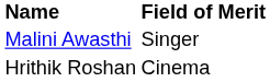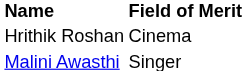 <table>
 <tr>
 <td><strong>Name</strong></td>
 <td><strong>Field of Merit</strong></td>
 </tr>
 <tr>
+<td>Hrithik Roshan</td>
+<td>Cinema</td>
+</tr>
+<tr>
 <td><a href='#'>Malini Awasthi</a></td>
 <td>Singer</td>
 </tr>
-<tr>
-<td>Hrithik Roshan</td>
-<td>Cinema</td>
-</tr>
 </table>
